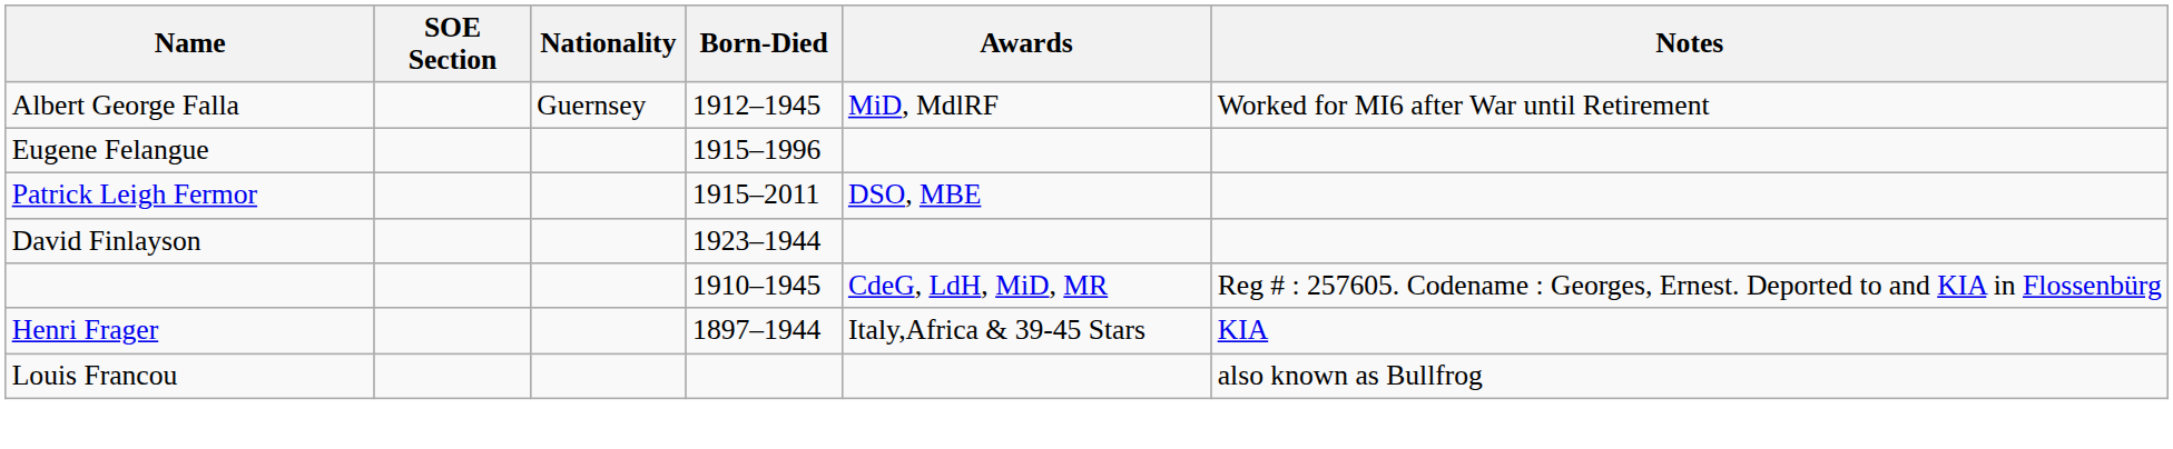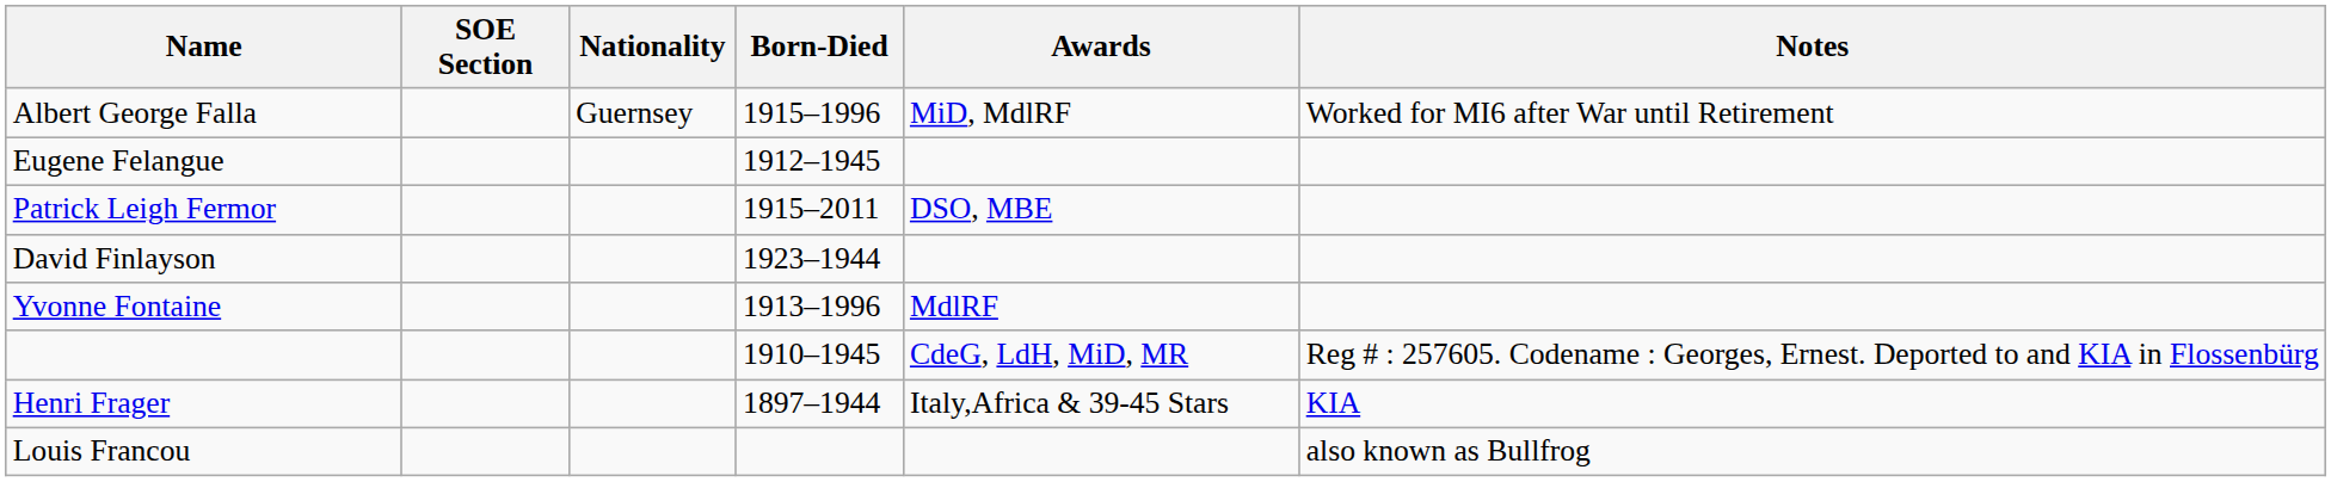 <table class="wikitable">
 <tr>
 <th width="200">Name</th>
 <th width="80">SOE Section</th>
 <th width="80">Nationality</th>
 <th width="80">Born-Died</th>
 <th width="200">Awards</th>
 <th>Notes</th>
 </tr>
 <tr>
 <td>Albert George Falla</td>
 <td></td>
 <td>Guernsey</td>
-<td>1912–1945</td>
+<td>1915–1996</td>
 <td><a href='#'>MiD</a>, MdlRF</td>
 <td>Worked for MI6 after War until Retirement</td>
 </tr>
 <tr>
 <td>Eugene Felangue</td>
 <td></td>
 <td></td>
-<td>1915–1996</td>
+<td>1912–1945</td>
 <td></td>
 <td></td>
 </tr>
 <tr>
 <td Sir><a href='#'>Patrick Leigh Fermor</a></td>
 <td></td>
 <td></td>
 <td>1915–2011</td>
 <td><a href='#'>DSO</a>, <a href='#'>MBE</a></td>
 <td></td>
 </tr>
 <tr>
 <td>David Finlayson</td>
 <td></td>
 <td></td>
 <td>1923–1944</td>
 <td></td>
+<td></td>
+</tr>
+<tr>
+<td><a href='#'>Yvonne Fontaine</a></td>
+<td></td>
+<td></td>
+<td>1913–1996</td>
+<td><a href='#'>MdlRF</a></td>
 <td></td>
 </tr>
 <tr>
 <td></td>
 <td></td>
 <td></td>
 <td>1910–1945</td>
 <td><a href='#'>CdeG</a>, <a href='#'>LdH</a>, <a href='#'>MiD</a>, <a href='#'>MR</a></td>
 <td>Reg # : 257605. Codename : Georges, Ernest.  Deported to and <a href='#'>KIA</a> in <a href='#'>Flossenbürg</a></td>
 </tr>
 <tr>
 <td><a href='#'>Henri Frager</a></td>
 <td></td>
 <td></td>
 <td>1897–1944</td>
 <td>Italy,Africa & 39-45 Stars</td>
 <td><a href='#'>KIA</a></td>
 </tr>
 <tr>
 <td>Louis Francou</td>
 <td></td>
 <td></td>
 <td></td>
 <td></td>
 <td>also known as Bullfrog</td>
 </tr>
 </table>
